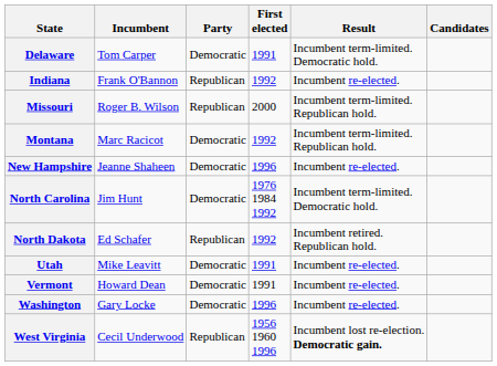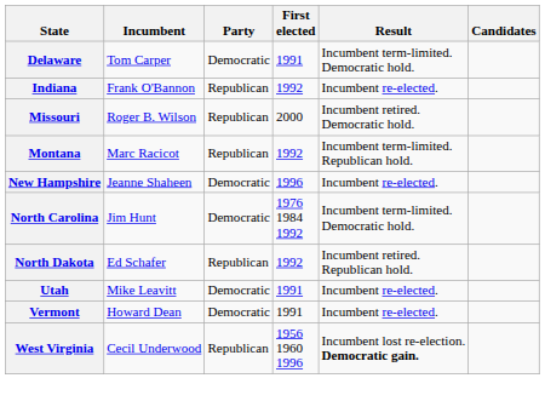 <table class="wikitable sortable">
 <tr valign=bottom>
 <th>State</th>
 <th>Incumbent</th>
 <th>Party</th>
 <th>First<br>elected</th>
 <th>Result</th>
 <th>Candidates</th>
 </tr>
 <tr>
 <th><a href='#'>Delaware</a></th>
 <td><a href='#'>Tom Carper</a></td>
 <td>Democratic</td>
 <td><a href='#'>1991</a></td>
 <td>Incumbent term-limited.<br>Democratic hold.</td>
 <td nowrap></td>
 </tr>
 <tr>
 <th><a href='#'>Indiana</a></th>
 <td><a href='#'>Frank O'Bannon</a></td>
 <td>Republican</td>
 <td><a href='#'>1992</a></td>
 <td>Incumbent <a href='#'>re-elected</a>.</td>
 <td nowrap></td>
 </tr>
 <tr>
 <th><a href='#'>Missouri</a></th>
 <td><a href='#'>Roger B. Wilson</a></td>
 <td>Republican</td>
 <td>2000</td>
-<td>Incumbent term-limited.<br>Republican hold.</td>
+<td>Incumbent retired.<br>Democratic hold.</td>
 <td nowrap></td>
 </tr>
 <tr>
 <th><a href='#'>Montana</a></th>
 <td><a href='#'>Marc Racicot</a></td>
-<td>Democratic</td>
+<td>Republican</td>
 <td><a href='#'>1992</a></td>
 <td>Incumbent term-limited.<br>Republican hold.</td>
 <td nowrap></td>
 </tr>
 <tr>
 <th><a href='#'>New Hampshire</a></th>
 <td><a href='#'>Jeanne Shaheen</a></td>
 <td>Democratic</td>
 <td><a href='#'>1996</a></td>
 <td>Incumbent <a href='#'>re-elected</a>.</td>
 <td nowrap></td>
 </tr>
 <tr>
 <th><a href='#'>North Carolina</a></th>
 <td><a href='#'>Jim Hunt</a></td>
 <td>Democratic</td>
 <td><a href='#'>1976</a><br>1984 <br><a href='#'>1992</a></td>
 <td>Incumbent term-limited.<br>Democratic hold.</td>
 <td nowrap></td>
 </tr>
 <tr>
 <th><a href='#'>North Dakota</a></th>
 <td><a href='#'>Ed Schafer</a></td>
 <td>Republican</td>
 <td><a href='#'>1992</a></td>
 <td>Incumbent retired.<br>Republican hold.</td>
 <td nowrap></td>
 </tr>
 <tr>
 <th><a href='#'>Utah</a></th>
 <td><a href='#'>Mike Leavitt</a></td>
 <td>Democratic</td>
 <td><a href='#'>1991</a></td>
 <td>Incumbent <a href='#'>re-elected</a>.</td>
 <td nowrap></td>
 </tr>
 <tr>
 <th><a href='#'>Vermont</a></th>
 <td><a href='#'>Howard Dean</a></td>
 <td>Democratic</td>
 <td>1991</td>
 <td>Incumbent <a href='#'>re-elected</a>.</td>
 <td nowrap></td>
 </tr>
 <tr>
-<th><a href='#'>Washington</a></th>
-<td><a href='#'>Gary Locke</a></td>
-<td>Democratic</td>
-<td><a href='#'>1996</a></td>
-<td>Incumbent <a href='#'>re-elected</a>.</td>
-<td nowrap></td>
-</tr>
-<tr>
 <th><a href='#'>West Virginia</a></th>
 <td><a href='#'>Cecil Underwood</a></td>
 <td>Republican</td>
 <td><a href='#'>1956</a><br>1960 <br><a href='#'>1996</a></td>
 <td>Incumbent lost re-election.<br><strong>Democratic gain.</strong></td>
 <td nowrap></td>
 </tr>
 </table>
